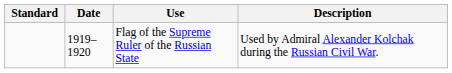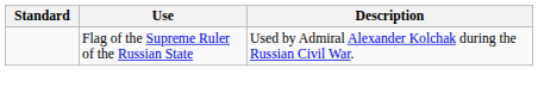 <table class="wikitable">
 <tr>
 <th width="100">Standard</th>
-<th width="100">Date</th>
 <th width="400">Use</th>
 <th width="725">Description</th>
 </tr>
 <tr>
 <td></td>
-<td>1919–1920</td>
 <td>Flag of the <a href='#'>Supreme Ruler</a> of the <a href='#'>Russian State</a></td>
 <td>Used by Admiral <a href='#'>Alexander Kolchak</a> during the <a href='#'>Russian Civil War</a>.</td>
 </tr>
 </table>
